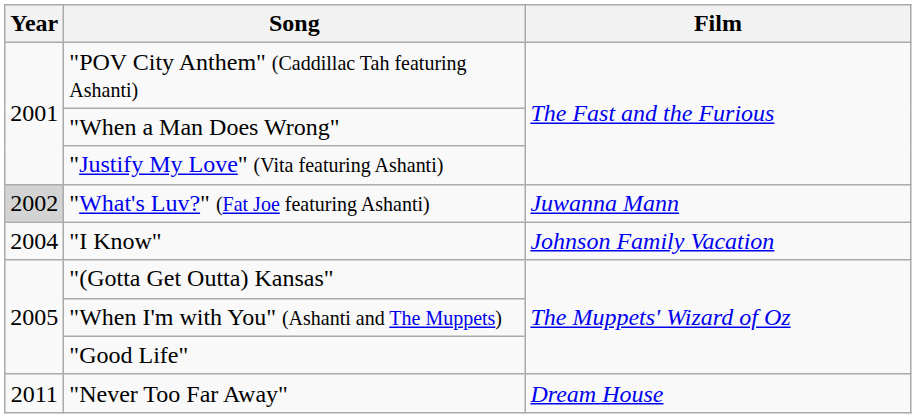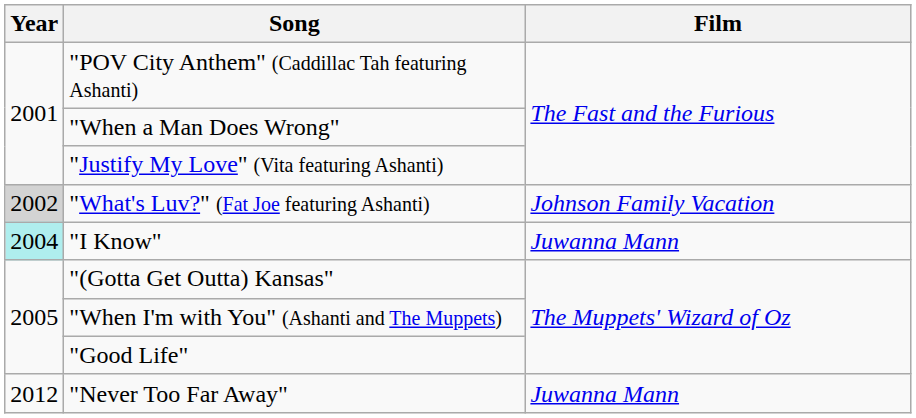 <table class="wikitable">
 <tr>
 <th style="text-align:center;">Year</th>
 <th style="text-align:center; width:300px;">Song</th>
 <th style="text-align:center; width:250px;">Film</th>
 </tr>
 <tr>
 <td style="text-align:center;" rowspan="3">2001</td>
 <td>"POV City Anthem" <small>(Caddillac Tah featuring Ashanti)</small></td>
 <td style="text-align:left;" rowspan="3"><em><a href='#'>The Fast and the Furious</a></em></td>
 </tr>
 <tr>
 <td>"When a Man Does Wrong"</td>
 </tr>
 <tr>
 <td>"<a href='#'>Justify My Love</a>" <small>(Vita featuring Ashanti)</small></td>
 </tr>
 <tr>
 <td style="background: lightgrey; text-align:center;">2002</td>
 <td>"<a href='#'>What's Luv?</a>" <small>(<a href='#'>Fat Joe</a> featuring Ashanti)</small></td>
-<td style="text-align:left;"><em><a href='#'>Juwanna Mann</a></em></td>
+<td style="text-align:left;"><em><a href='#'>Johnson Family Vacation</a></em></td>
 </tr>
 <tr>
-<td style="text-align:center;">2004</td>
+<td style="background: paleturquoise; text-align:center;">2004</td>
 <td>"I Know" <small> </small></td>
-<td style="text-align:left;"><em><a href='#'>Johnson Family Vacation</a></em></td>
+<td style="text-align:left;"><em><a href='#'>Juwanna Mann</a></em></td>
 </tr>
 <tr>
 <td style="text-align:center;" rowspan="3">2005</td>
 <td>"(Gotta Get Outta) Kansas"</td>
 <td style="text-align:left;" rowspan="3"><em><a href='#'>The Muppets' Wizard of Oz</a></em></td>
 </tr>
 <tr>
 <td>"When I'm with You" <small>(Ashanti and <a href='#'>The Muppets</a>)</small></td>
 </tr>
 <tr>
 <td>"Good Life"</td>
 </tr>
 <tr>
-<td style="text-align:center;">2011</td>
+<td style="text-align:center;">2012</td>
 <td>"Never Too Far Away"</td>
-<td style="text-align:left;"><em><a href='#'>Dream House</a></em></td>
+<td style="text-align:left;"><em><a href='#'>Juwanna Mann</a></em></td>
 </tr>
 </table>
